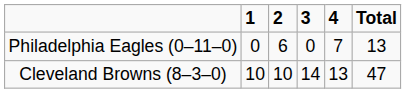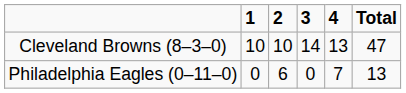 <table class="wikitable" 80%>
 <tr>
 <td></td>
 <td><strong>1</strong></td>
 <td><strong>2</strong></td>
 <td><strong>3</strong></td>
 <td><strong>4</strong></td>
 <td><strong>Total</strong></td>
 </tr>
 <tr style="text-align:center;" bgcolor="">
+<td>Cleveland Browns (8–3–0)</td>
+<td>10</td>
+<td>10</td>
+<td>14</td>
+<td>13</td>
+<td>47</td>
+</tr>
+<tr style="text-align:center;" bgcolor="">
 <td>Philadelphia Eagles (0–11–0)</td>
 <td>0</td>
 <td>6</td>
 <td>0</td>
 <td>7</td>
 <td>13</td>
 </tr>
-<tr style="text-align:center;" bgcolor="">
-<td>Cleveland Browns (8–3–0)</td>
-<td>10</td>
-<td>10</td>
-<td>14</td>
-<td>13</td>
-<td>47</td>
-</tr>
 </table>
